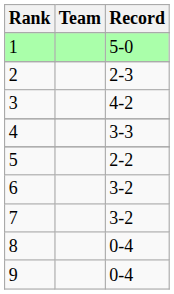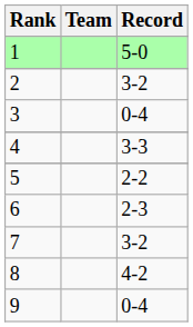 <table class="wikitable">
 <tr>
 <th>Rank</th>
 <th>Team</th>
 <th>Record</th>
 </tr>
 <tr>
 </tr>
 <tr bgcolor=#aaffaa>
 <td>1</td>
 <td></td>
 <td>5-0</td>
 </tr>
 <tr>
 </tr>
 <tr>
 <td>2</td>
 <td></td>
-<td>2-3</td>
+<td>3-2</td>
 </tr>
 <tr>
 <td>3</td>
 <td></td>
-<td>4-2</td>
+<td>0-4</td>
 </tr>
 <tr>
 </tr>
 <tr bgcolor=>
 <td>4</td>
 <td></td>
 <td>3-3</td>
 </tr>
 <tr>
 </tr>
 <tr bgcolor=>
 <td>5</td>
 <td></td>
 <td>2-2</td>
 </tr>
 <tr>
 <td>6</td>
 <td></td>
-<td>3-2</td>
+<td>2-3</td>
 </tr>
 <tr>
 <td>7</td>
 <td></td>
 <td>3-2</td>
 </tr>
 <tr>
 <td>8</td>
 <td></td>
-<td>0-4</td>
+<td>4-2</td>
 </tr>
 <tr>
 <td>9</td>
 <td></td>
 <td>0-4</td>
 </tr>
 </table>
